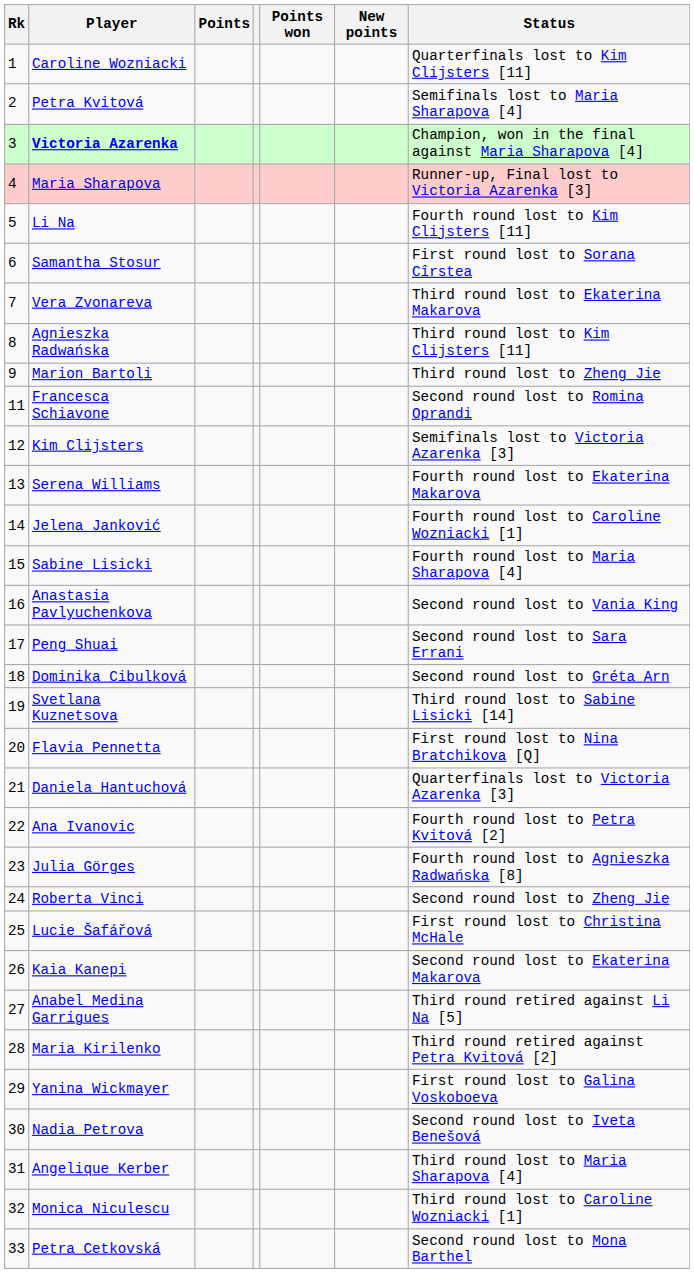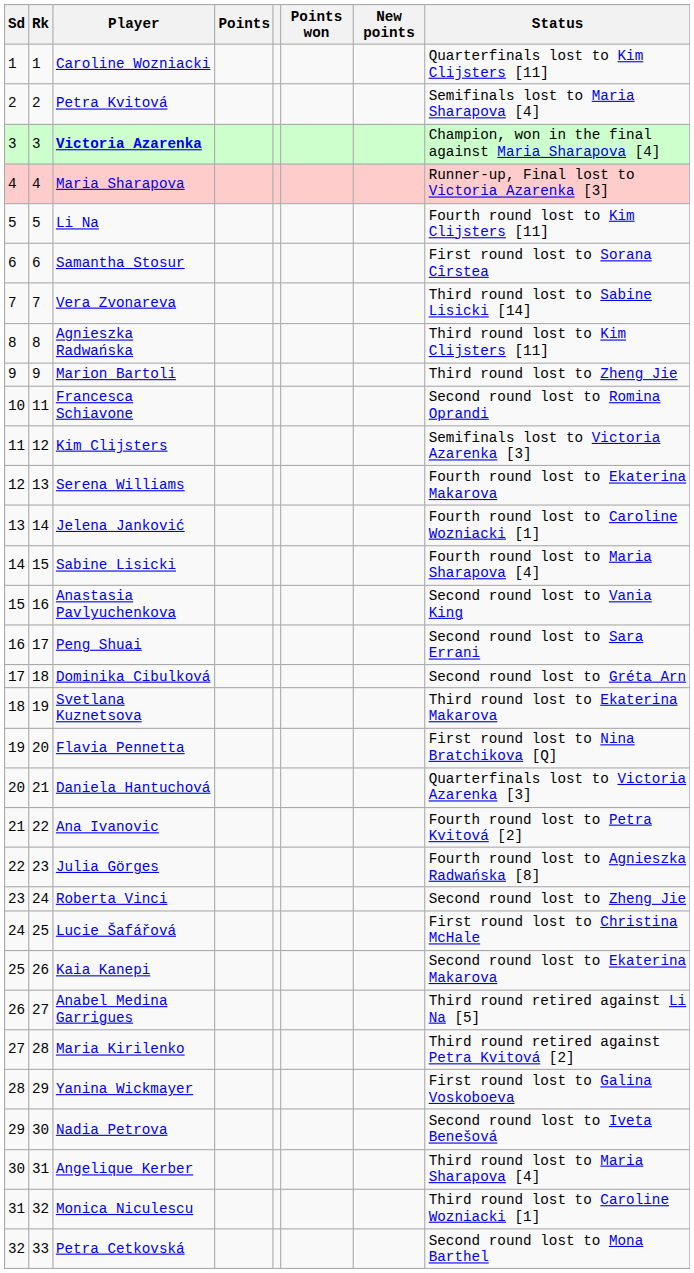 <table class="wikitable sortable" style="margin:1em auto;">
 <tr>
+<th>Sd</th>
 <th>Rk</th>
 <th>Player</th>
 <th>Points</th>
 <th></th>
 <th>Points won</th>
 <th>New points</th>
 <th>Status</th>
 </tr>
 <tr>
 <td>1</td>
+<td>1</td>
 <td> <a href='#'>Caroline Wozniacki</a></td>
 <td></td>
 <td></td>
 <td></td>
 <td></td>
 <td>Quarterfinals lost to  <a href='#'>Kim Clijsters</a> [11]</td>
 </tr>
 <tr>
+<td>2</td>
 <td>2</td>
 <td> <a href='#'>Petra Kvitová</a></td>
 <td></td>
 <td></td>
 <td></td>
 <td></td>
 <td>Semifinals lost to  <a href='#'>Maria Sharapova</a> [4]</td>
 </tr>
 <tr style="background:#cfc;">
 <td>3</td>
+<td>3</td>
 <td><strong> <a href='#'>Victoria Azarenka</a></strong></td>
 <td></td>
 <td></td>
 <td></td>
 <td></td>
 <td>Champion, won in the final against  <a href='#'>Maria Sharapova</a> [4]</td>
 </tr>
 <tr style="background:#fcc;">
+<td>4</td>
 <td>4</td>
 <td> <a href='#'>Maria Sharapova</a></td>
 <td></td>
 <td></td>
 <td></td>
 <td></td>
 <td>Runner-up, Final lost to  <a href='#'>Victoria Azarenka</a> [3]</td>
 </tr>
 <tr>
 <td>5</td>
+<td>5</td>
 <td> <a href='#'>Li Na</a></td>
 <td></td>
 <td></td>
 <td></td>
 <td></td>
 <td>Fourth round lost to  <a href='#'>Kim Clijsters</a> [11]</td>
 </tr>
 <tr>
+<td>6</td>
 <td>6</td>
 <td> <a href='#'>Samantha Stosur</a></td>
 <td></td>
 <td></td>
 <td></td>
 <td></td>
 <td>First round lost to  <a href='#'>Sorana Cîrstea</a></td>
 </tr>
 <tr>
 <td>7</td>
+<td>7</td>
 <td> <a href='#'>Vera Zvonareva</a></td>
 <td></td>
 <td></td>
 <td></td>
 <td></td>
-<td>Third round lost to  <a href='#'>Ekaterina Makarova</a></td>
+<td>Third round lost to  <a href='#'>Sabine Lisicki</a> [14]</td>
 </tr>
 <tr>
+<td>8</td>
 <td>8</td>
 <td> <a href='#'>Agnieszka Radwańska</a></td>
 <td></td>
 <td></td>
 <td></td>
 <td></td>
 <td>Third round lost to  <a href='#'>Kim Clijsters</a> [11]</td>
 </tr>
 <tr>
 <td>9</td>
+<td>9</td>
 <td> <a href='#'>Marion Bartoli</a></td>
 <td></td>
 <td></td>
 <td></td>
 <td></td>
 <td>Third round lost to  <a href='#'>Zheng Jie</a></td>
 </tr>
 <tr>
+<td>10</td>
 <td>11</td>
 <td> <a href='#'>Francesca Schiavone</a></td>
 <td></td>
 <td></td>
 <td></td>
 <td></td>
 <td>Second round lost to  <a href='#'>Romina Oprandi</a></td>
 </tr>
 <tr>
+<td>11</td>
 <td>12</td>
 <td> <a href='#'>Kim Clijsters</a></td>
 <td></td>
 <td></td>
 <td></td>
 <td></td>
 <td>Semifinals lost to  <a href='#'>Victoria Azarenka</a> [3]</td>
 </tr>
 <tr>
+<td>12</td>
 <td>13</td>
 <td> <a href='#'>Serena Williams</a></td>
 <td></td>
 <td></td>
 <td></td>
 <td></td>
 <td>Fourth round lost to  <a href='#'>Ekaterina Makarova</a></td>
 </tr>
 <tr>
+<td>13</td>
 <td>14</td>
 <td> <a href='#'>Jelena Janković</a></td>
 <td></td>
 <td></td>
 <td></td>
 <td></td>
 <td>Fourth round lost to  <a href='#'>Caroline Wozniacki</a> [1]</td>
 </tr>
 <tr>
+<td>14</td>
 <td>15</td>
 <td> <a href='#'>Sabine Lisicki</a></td>
 <td></td>
 <td></td>
 <td></td>
 <td></td>
 <td>Fourth round lost to  <a href='#'>Maria Sharapova</a> [4]</td>
 </tr>
 <tr>
+<td>15</td>
 <td>16</td>
 <td> <a href='#'>Anastasia Pavlyuchenkova</a></td>
 <td></td>
 <td></td>
 <td></td>
 <td></td>
 <td>Second round lost to  <a href='#'>Vania King</a></td>
 </tr>
 <tr>
+<td>16</td>
 <td>17</td>
 <td> <a href='#'>Peng Shuai</a></td>
 <td></td>
 <td></td>
 <td></td>
 <td></td>
 <td>Second round lost to  <a href='#'>Sara Errani</a></td>
 </tr>
 <tr>
+<td>17</td>
 <td>18</td>
 <td> <a href='#'>Dominika Cibulková</a></td>
 <td></td>
 <td></td>
 <td></td>
 <td></td>
 <td>Second round lost to  <a href='#'>Gréta Arn</a></td>
 </tr>
 <tr>
+<td>18</td>
 <td>19</td>
 <td> <a href='#'>Svetlana Kuznetsova</a></td>
 <td></td>
 <td></td>
 <td></td>
 <td></td>
-<td>Third round lost to  <a href='#'>Sabine Lisicki</a> [14]</td>
+<td>Third round lost to  <a href='#'>Ekaterina Makarova</a></td>
 </tr>
 <tr>
+<td>19</td>
 <td>20</td>
 <td> <a href='#'>Flavia Pennetta</a></td>
 <td></td>
 <td></td>
 <td></td>
 <td></td>
 <td>First round lost to  <a href='#'>Nina Bratchikova</a> [Q]</td>
 </tr>
 <tr>
+<td>20</td>
 <td>21</td>
 <td> <a href='#'>Daniela Hantuchová</a></td>
 <td></td>
 <td></td>
 <td></td>
 <td></td>
 <td>Quarterfinals lost to  <a href='#'>Victoria Azarenka</a> [3]</td>
 </tr>
 <tr>
+<td>21</td>
 <td>22</td>
 <td> <a href='#'>Ana Ivanovic</a></td>
 <td></td>
 <td></td>
 <td></td>
 <td></td>
 <td>Fourth round lost to  <a href='#'>Petra Kvitová</a> [2]</td>
 </tr>
 <tr>
+<td>22</td>
 <td>23</td>
 <td> <a href='#'>Julia Görges</a></td>
 <td></td>
 <td></td>
 <td></td>
 <td></td>
 <td>Fourth round lost to  <a href='#'>Agnieszka Radwańska</a> [8]</td>
 </tr>
 <tr>
+<td>23</td>
 <td>24</td>
 <td> <a href='#'>Roberta Vinci</a></td>
 <td></td>
 <td></td>
 <td></td>
 <td></td>
 <td>Second round lost to  <a href='#'>Zheng Jie</a></td>
 </tr>
 <tr>
+<td>24</td>
 <td>25</td>
 <td> <a href='#'>Lucie Šafářová</a></td>
 <td></td>
 <td></td>
 <td></td>
 <td></td>
 <td>First round lost to  <a href='#'>Christina McHale</a></td>
 </tr>
 <tr>
+<td>25</td>
 <td>26</td>
 <td> <a href='#'>Kaia Kanepi</a></td>
 <td></td>
 <td></td>
 <td></td>
 <td></td>
 <td>Second round lost to  <a href='#'>Ekaterina Makarova</a></td>
 </tr>
 <tr>
+<td>26</td>
 <td>27</td>
 <td> <a href='#'>Anabel Medina Garrigues</a></td>
 <td></td>
 <td></td>
 <td></td>
 <td></td>
 <td>Third round retired against  <a href='#'>Li Na</a> [5]</td>
 </tr>
 <tr>
+<td>27</td>
 <td>28</td>
 <td> <a href='#'>Maria Kirilenko</a></td>
 <td></td>
 <td></td>
 <td></td>
 <td></td>
 <td>Third round retired against  <a href='#'>Petra Kvitová</a> [2]</td>
 </tr>
 <tr>
+<td>28</td>
 <td>29</td>
 <td> <a href='#'>Yanina Wickmayer</a></td>
 <td></td>
 <td></td>
 <td></td>
 <td></td>
 <td>First round lost to  <a href='#'>Galina Voskoboeva</a></td>
 </tr>
 <tr>
+<td>29</td>
 <td>30</td>
 <td> <a href='#'>Nadia Petrova</a></td>
 <td></td>
 <td></td>
 <td></td>
 <td></td>
 <td>Second round lost to  <a href='#'>Iveta Benešová</a></td>
 </tr>
 <tr>
+<td>30</td>
 <td>31</td>
 <td> <a href='#'>Angelique Kerber</a></td>
 <td></td>
 <td></td>
 <td></td>
 <td></td>
 <td>Third round lost to  <a href='#'>Maria Sharapova</a> [4]</td>
 </tr>
 <tr>
+<td>31</td>
 <td>32</td>
 <td> <a href='#'>Monica Niculescu</a></td>
 <td></td>
 <td></td>
 <td></td>
 <td></td>
 <td>Third round lost to  <a href='#'>Caroline Wozniacki</a> [1]</td>
 </tr>
 <tr>
+<td>32</td>
 <td>33</td>
 <td> <a href='#'>Petra Cetkovská</a></td>
 <td></td>
 <td></td>
 <td></td>
 <td></td>
 <td>Second round lost to  <a href='#'>Mona Barthel</a></td>
 </tr>
 </table>
